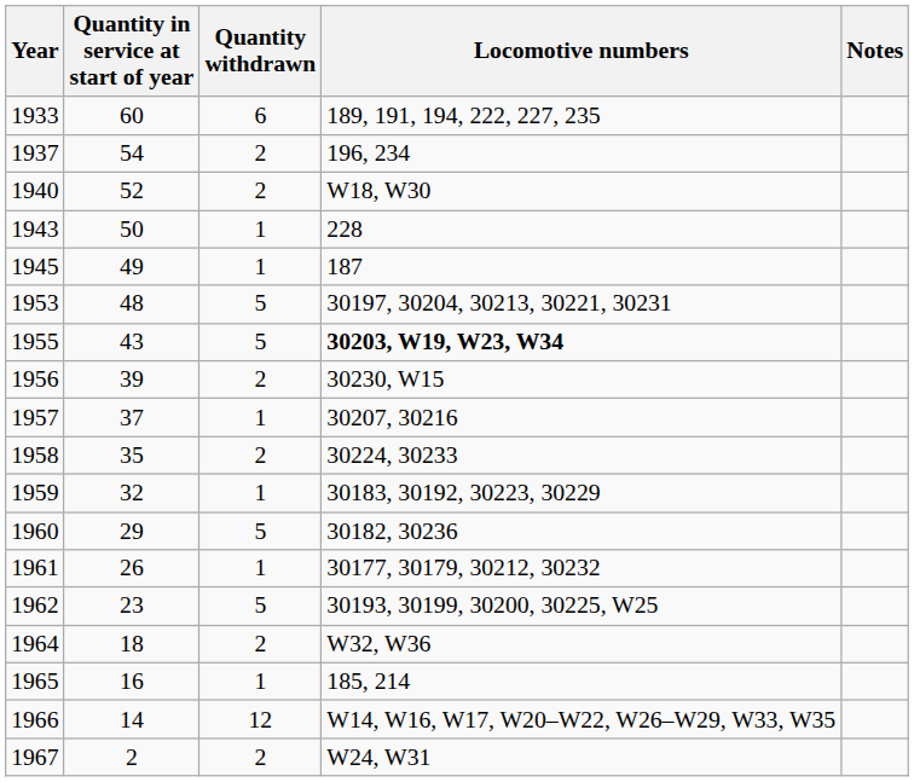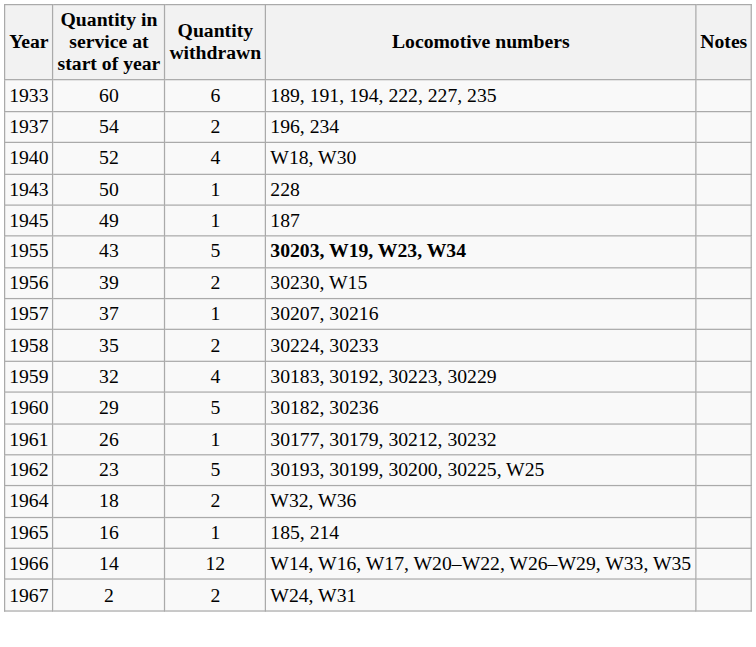 <table class=wikitable style=text-align:center>
 <tr>
 <th>Year</th>
 <th>Quantity in<br>service at<br>start of year</th>
 <th>Quantity<br>withdrawn</th>
 <th>Locomotive numbers</th>
 <th>Notes</th>
 </tr>
 <tr>
 <td>1933</td>
 <td>60</td>
 <td>6</td>
 <td align=left>189, 191, 194, 222, 227, 235</td>
 <td align=left></td>
 </tr>
 <tr>
 <td>1937</td>
 <td>54</td>
 <td>2</td>
 <td align=left>196, 234</td>
 <td align=left></td>
 </tr>
 <tr>
 <td>1940</td>
 <td>52</td>
-<td>2</td>
+<td>4</td>
 <td align=left>W18, W30</td>
 <td align=left></td>
 </tr>
 <tr>
 <td>1943</td>
 <td>50</td>
 <td>1</td>
 <td align=left>228</td>
 <td align=left></td>
 </tr>
 <tr>
 <td>1945</td>
 <td>49</td>
 <td>1</td>
 <td align=left>187</td>
-<td align=left></td>
-</tr>
-<tr>
-<td>1953</td>
-<td>48</td>
-<td>5</td>
-<td align=left>30197, 30204, 30213, 30221, 30231</td>
 <td align=left></td>
 </tr>
 <tr>
 <td>1955</td>
 <td>43</td>
 <td>5</td>
 <td align=left><strong>30203, W19, W23, W34</strong></td>
 <td align=left></td>
 </tr>
 <tr>
 <td>1956</td>
 <td>39</td>
 <td>2</td>
 <td align=left>30230, W15</td>
 <td align=left></td>
 </tr>
 <tr>
 <td>1957</td>
 <td>37</td>
 <td>1</td>
 <td align=left>30207, 30216</td>
 <td align=left></td>
 </tr>
 <tr>
 <td>1958</td>
 <td>35</td>
 <td>2</td>
 <td align=left>30224, 30233</td>
 <td align=left></td>
 </tr>
 <tr>
 <td>1959</td>
 <td>32</td>
-<td>1</td>
+<td>4</td>
 <td align=left>30183, 30192, 30223, 30229</td>
 <td align=left></td>
 </tr>
 <tr>
 <td>1960</td>
 <td>29</td>
 <td>5</td>
 <td align=left>30182, 30236</td>
 <td align=left></td>
 </tr>
 <tr>
 <td>1961</td>
 <td>26</td>
 <td>1</td>
 <td align=left>30177, 30179, 30212, 30232</td>
 <td align=left></td>
 </tr>
 <tr>
 <td>1962</td>
 <td>23</td>
 <td>5</td>
 <td align=left>30193, 30199, 30200, 30225, W25</td>
 <td align=left></td>
 </tr>
 <tr>
 <td>1964</td>
 <td>18</td>
 <td>2</td>
 <td align=left>W32, W36</td>
 <td align=left></td>
 </tr>
 <tr>
 <td>1965</td>
 <td>16</td>
 <td>1</td>
 <td align=left>185, 214</td>
 <td align=left></td>
 </tr>
 <tr>
 <td>1966</td>
 <td>14</td>
 <td>12</td>
 <td align=left>W14, W16, W17, W20–W22, W26–W29, W33, W35</td>
 <td align=left></td>
 </tr>
 <tr>
 <td>1967</td>
 <td>2</td>
 <td>2</td>
 <td align=left>W24, W31</td>
 <td align=left></td>
 </tr>
 </table>
